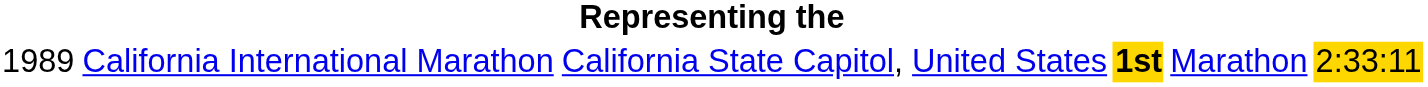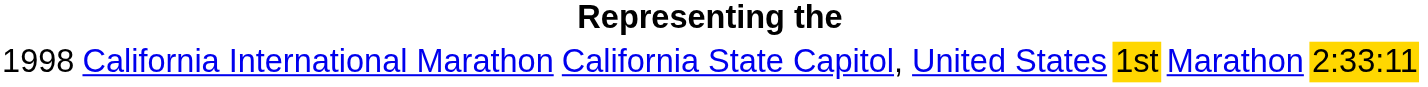 <table>
 <tr>
 <th colspan="6">Representing the </th>
 </tr>
 <tr>
-<td>1989</td>
+<td>1998</td>
 <td><a href='#'>California International Marathon</a></td>
 <td><a href='#'>California State Capitol</a>, <a href='#'>United States</a></td>
-<td style="background:gold;"><strong>1st</strong></td>
+<td style="background:gold;">1st</td>
 <td><a href='#'>Marathon</a></td>
 <td style="background: gold;">2:33:11</td>
 </tr>
 </table>
